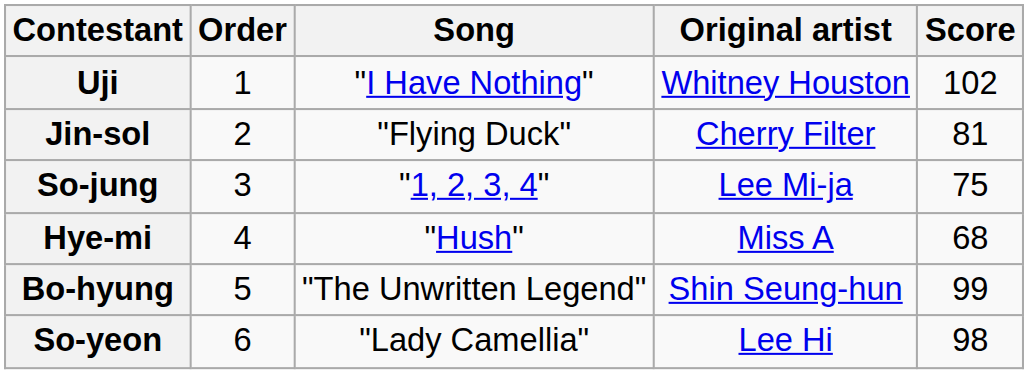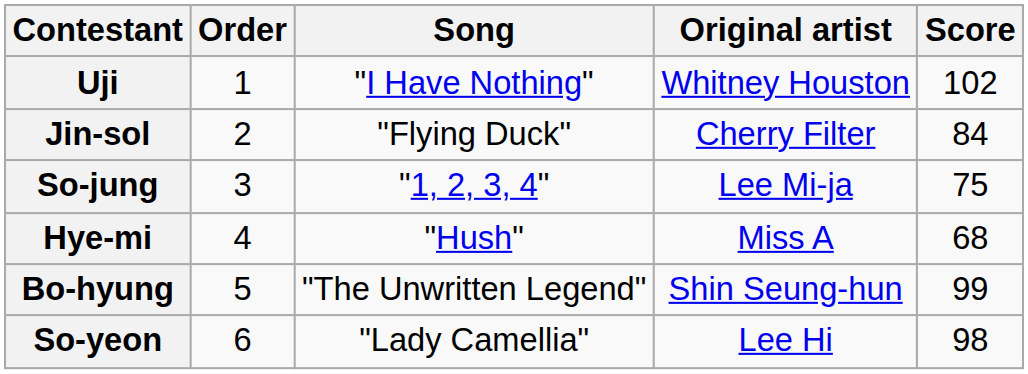 <table class="wikitable plainrowheaders" style="text-align:center">
 <tr>
 <th scope="col">Contestant</th>
 <th scope="col">Order</th>
 <th scope="col">Song</th>
 <th scope="col">Original artist</th>
 <th scope="col">Score</th>
 </tr>
 <tr>
 <th scope="row">Uji</th>
 <td>1</td>
 <td>"<a href='#'>I Have Nothing</a>"</td>
 <td><a href='#'>Whitney Houston</a></td>
 <td>102</td>
 </tr>
 <tr>
 <th scope="row">Jin-sol</th>
 <td>2</td>
 <td>"Flying Duck"</td>
 <td><a href='#'>Cherry Filter</a></td>
-<td>81</td>
+<td>84</td>
 </tr>
 <tr>
 <th scope="row">So-jung</th>
 <td>3</td>
 <td>"<a href='#'>1, 2, 3, 4</a>"</td>
 <td><a href='#'>Lee Mi-ja</a></td>
 <td>75</td>
 </tr>
 <tr>
 <th scope="row">Hye-mi</th>
 <td>4</td>
 <td>"<a href='#'>Hush</a>"</td>
 <td><a href='#'>Miss A</a></td>
 <td>68</td>
 </tr>
 <tr>
 <th scope="row">Bo-hyung</th>
 <td>5</td>
 <td>"The Unwritten Legend"</td>
 <td><a href='#'>Shin Seung-hun</a></td>
 <td>99</td>
 </tr>
 <tr>
 <th scope="row">So-yeon</th>
 <td>6</td>
 <td>"Lady Camellia"</td>
 <td><a href='#'>Lee Hi</a></td>
 <td>98</td>
 </tr>
 </table>
